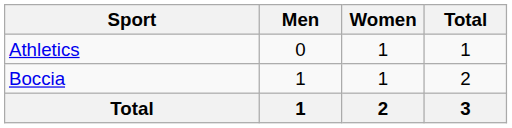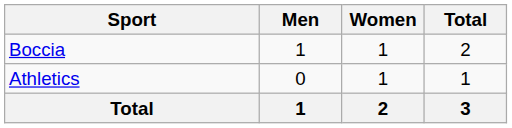 <table class="wikitable" style="text-align:center; font-size: 95%">
 <tr>
 <th width=200>Sport</th>
 <th width=60>Men</th>
 <th width=60>Women</th>
 <th width=60>Total</th>
 </tr>
 <tr>
+<td align=left><a href='#'>Boccia</a></td>
+<td>1</td>
+<td>1</td>
+<td>2</td>
+</tr>
+<tr>
 <td align=left><a href='#'>Athletics</a></td>
 <td>0</td>
 <td>1</td>
 <td>1</td>
-</tr>
-<tr>
-<td align=left><a href='#'>Boccia</a></td>
-<td>1</td>
-<td>1</td>
-<td>2</td>
 </tr>
 <tr>
 <th>Total</th>
 <th>1</th>
 <th>2</th>
 <th>3</th>
 </tr>
 </table>
